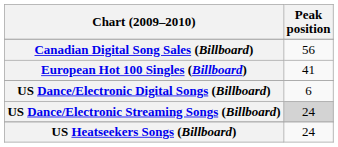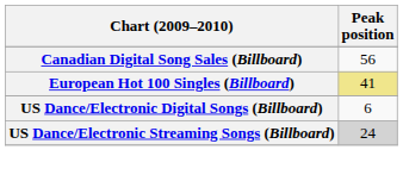 <table class="wikitable sortable plainrowheaders" style="text-align:center">
 <tr>
 <th>Chart (2009–2010)</th>
 <th>Peak<br>position</th>
 </tr>
 <tr>
 </tr>
 <tr>
 </tr>
 <tr>
 </tr>
 <tr>
 <th scope="row"><a href='#'>Canadian Digital Song Sales</a> (<em>Billboard</em>)</th>
 <td>56</td>
 </tr>
 <tr>
 <th scope="row"><a href='#'>European Hot 100 Singles</a> (<em><a href='#'>Billboard</a></em>)</th>
-<td>41</td>
+<td style="background: khaki;">41</td>
 </tr>
 <tr>
 </tr>
 <tr>
 </tr>
 <tr>
 </tr>
 <tr>
 <th scope="row">US <a href='#'>Dance/Electronic Digital Songs</a> (<em>Billboard</em>)</th>
 <td>6</td>
 </tr>
 <tr>
 <th scope="row">US <a href='#'>Dance/Electronic Streaming Songs</a> (<em>Billboard</em>)</th>
 <td style="background: lightgrey;">24</td>
 </tr>
 <tr>
 </tr>
-<tr>
-<th scope="row">US <a href='#'>Heatseekers Songs</a> (<em>Billboard</em>)</th>
-<td>24</td>
-</tr>
 </table>
